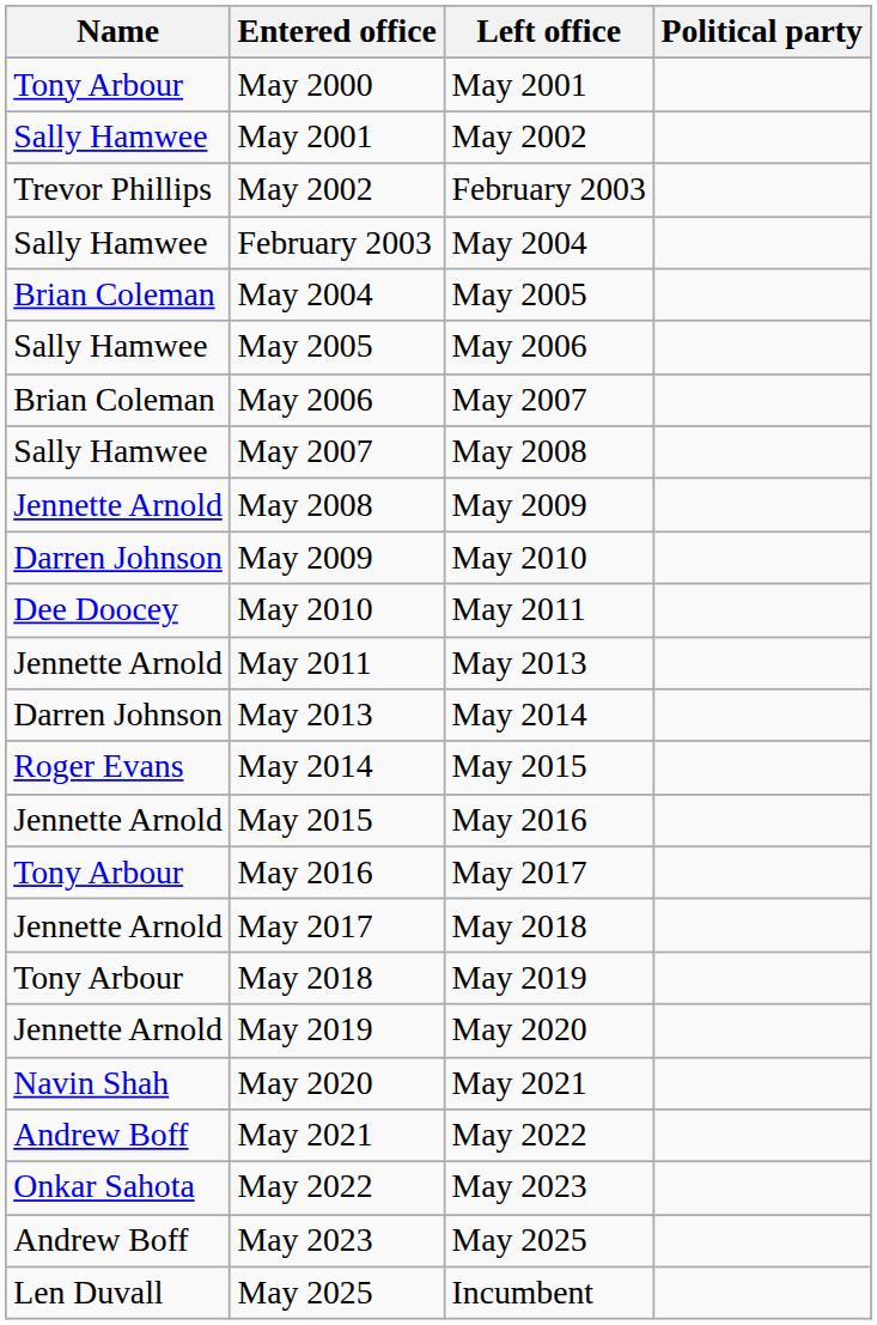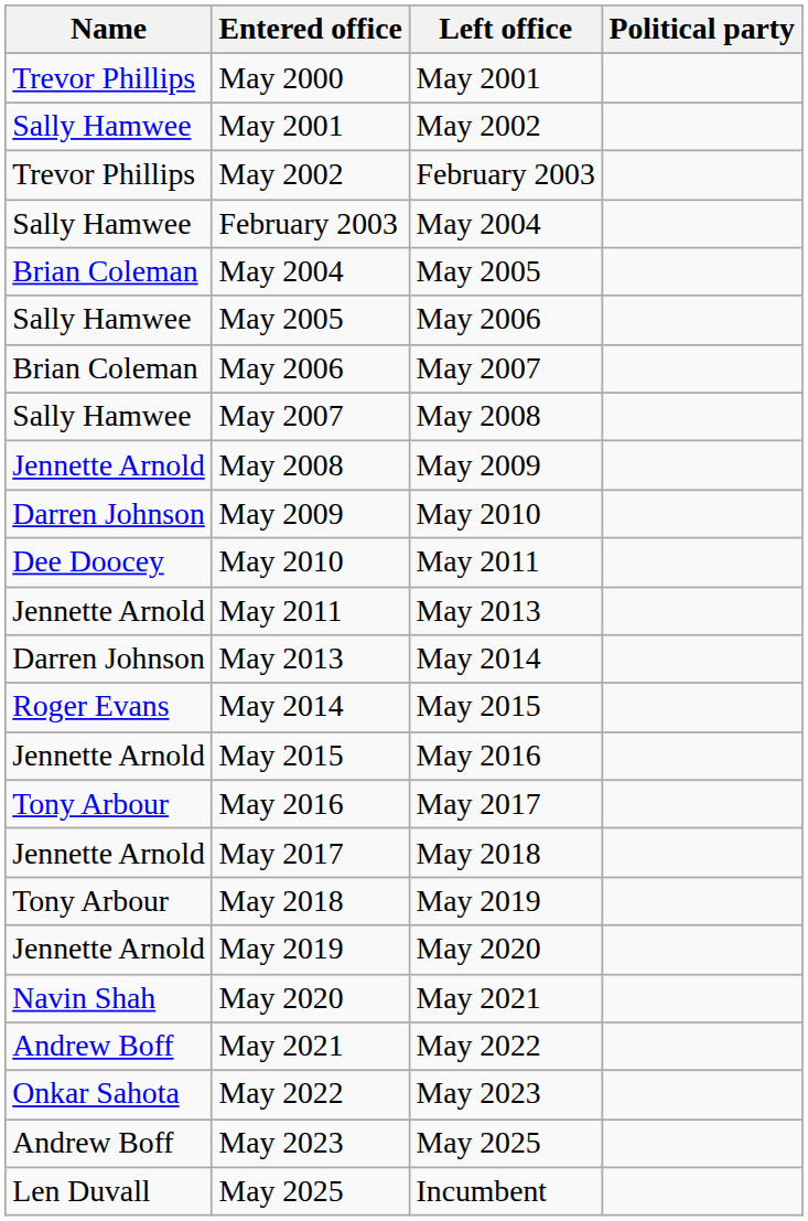 <table class="wikitable">
 <tr>
 <th>Name</th>
 <th>Entered office</th>
 <th>Left office</th>
 <th colspan=2>Political party</th>
 </tr>
 <tr>
-<td><a href='#'>Tony Arbour</a></td>
+<td><a href='#'>Trevor Phillips</a></td>
 <td>May 2000</td>
 <td>May 2001</td>
 <td></td>
 </tr>
 <tr>
 <td><a href='#'>Sally Hamwee</a></td>
 <td>May 2001</td>
 <td>May 2002</td>
 <td></td>
 </tr>
 <tr>
 <td>Trevor Phillips</td>
 <td>May 2002</td>
 <td>February 2003</td>
 <td></td>
 </tr>
 <tr>
 <td>Sally Hamwee</td>
 <td>February 2003</td>
 <td>May 2004</td>
 <td></td>
 </tr>
 <tr>
 <td><a href='#'>Brian Coleman</a></td>
 <td>May 2004</td>
 <td>May 2005</td>
 <td></td>
 </tr>
 <tr>
 <td>Sally Hamwee</td>
 <td>May 2005</td>
 <td>May 2006</td>
 <td></td>
 </tr>
 <tr>
 <td>Brian Coleman</td>
 <td>May 2006</td>
 <td>May 2007</td>
 <td></td>
 </tr>
 <tr>
 <td>Sally Hamwee</td>
 <td>May 2007</td>
 <td>May 2008</td>
 <td></td>
 </tr>
 <tr>
 <td><a href='#'>Jennette Arnold</a></td>
 <td>May 2008</td>
 <td>May 2009</td>
 <td></td>
 </tr>
 <tr>
 <td><a href='#'>Darren Johnson</a></td>
 <td>May 2009</td>
 <td>May 2010</td>
 <td></td>
 </tr>
 <tr>
 <td><a href='#'>Dee Doocey</a></td>
 <td>May 2010</td>
 <td>May 2011</td>
 <td></td>
 </tr>
 <tr>
 <td>Jennette Arnold</td>
 <td>May 2011</td>
 <td>May 2013</td>
 <td></td>
 </tr>
 <tr>
 <td>Darren Johnson</td>
 <td>May 2013</td>
 <td>May 2014</td>
 <td></td>
 </tr>
 <tr>
 <td><a href='#'>Roger Evans</a></td>
 <td>May 2014</td>
 <td>May 2015</td>
 <td></td>
 </tr>
 <tr>
 <td>Jennette Arnold</td>
 <td>May 2015</td>
 <td>May 2016</td>
 <td></td>
 </tr>
 <tr>
 <td><a href='#'>Tony Arbour</a></td>
 <td>May 2016</td>
 <td>May 2017</td>
 <td></td>
 </tr>
 <tr>
 <td>Jennette Arnold</td>
 <td>May 2017</td>
 <td>May 2018</td>
 <td></td>
 </tr>
 <tr>
 <td>Tony Arbour</td>
 <td>May 2018</td>
 <td>May 2019</td>
 <td></td>
 </tr>
 <tr>
 <td>Jennette Arnold</td>
 <td>May 2019</td>
 <td>May 2020</td>
 <td></td>
 </tr>
 <tr>
 <td><a href='#'>Navin Shah</a></td>
 <td>May 2020</td>
 <td>May 2021</td>
 <td></td>
 </tr>
 <tr>
 <td><a href='#'>Andrew Boff</a></td>
 <td>May 2021</td>
 <td>May 2022</td>
 <td></td>
 </tr>
 <tr>
 <td><a href='#'>Onkar Sahota</a></td>
 <td>May 2022</td>
 <td>May 2023</td>
 <td></td>
 </tr>
 <tr>
 <td>Andrew Boff</td>
 <td>May 2023</td>
 <td>May 2025</td>
 <td></td>
 </tr>
 <tr>
 <td>Len Duvall</td>
 <td>May 2025</td>
 <td>Incumbent</td>
 <td></td>
 </tr>
 </table>
